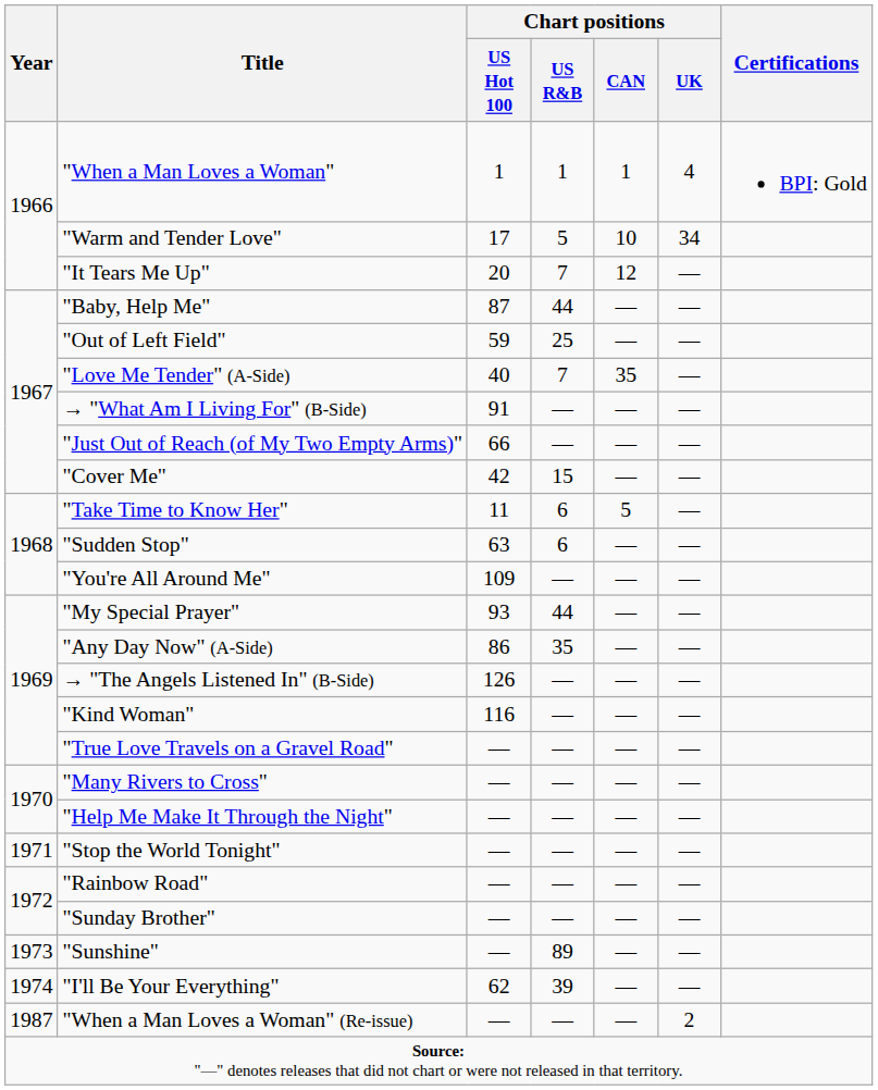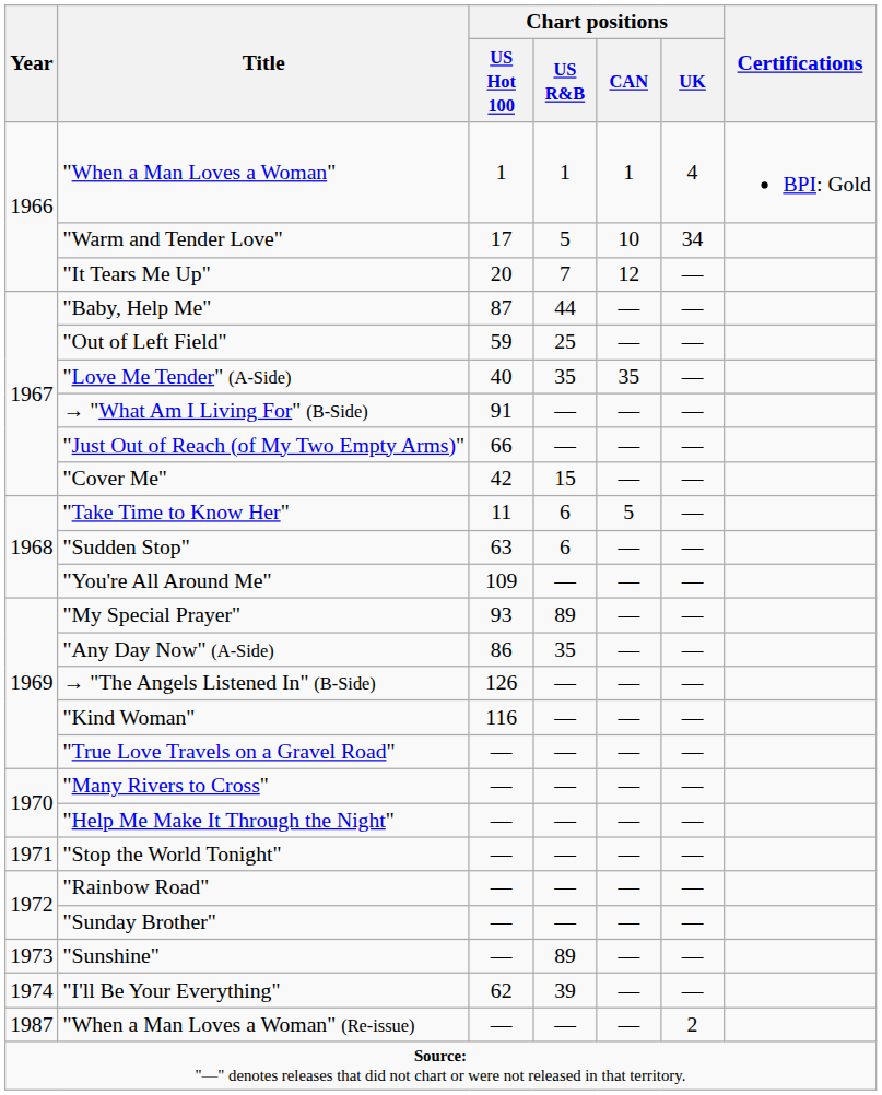 <table class="wikitable">
 <tr>
 <th rowspan="2">Year</th>
 <th rowspan="2">Title</th>
 <th colspan="4">Chart positions</th>
 <th rowspan="2"><a href='#'>Certifications</a></th>
 </tr>
 <tr>
 <th width="40"><small><a href='#'>US Hot 100</a></small><br></th>
 <th width="40"><small><a href='#'>US R&B</a></small><br></th>
 <th width="40"><small><a href='#'>CAN</a></small><br></th>
 <th width="40"><small><a href='#'>UK</a></small><br></th>
 </tr>
 <tr>
 <td rowspan="3">1966</td>
 <td>"<a href='#'>When a Man Loves a Woman</a>"</td>
 <td align="center">1</td>
 <td align="center">1</td>
 <td align="center">1</td>
 <td align="center">4</td>
 <td><br><ul><li><a href='#'>BPI</a>: Gold</li></ul></td>
 </tr>
 <tr>
 <td>"Warm and Tender Love"</td>
 <td align="center">17</td>
 <td align="center">5</td>
 <td align="center">10</td>
 <td align="center">34</td>
 <td></td>
 </tr>
 <tr>
 <td>"It Tears Me Up"</td>
 <td align="center">20</td>
 <td align="center">7</td>
 <td align="center">12</td>
 <td align="center">—</td>
 <td></td>
 </tr>
 <tr>
 <td rowspan="6">1967</td>
 <td>"Baby, Help Me"</td>
 <td align="center">87</td>
 <td align="center">44</td>
 <td align="center">—</td>
 <td align="center">—</td>
 <td></td>
 </tr>
 <tr>
 <td>"Out of Left Field"</td>
 <td align="center">59</td>
 <td align="center">25</td>
 <td align="center">—</td>
 <td align="center">—</td>
 <td></td>
 </tr>
 <tr>
 <td>"<a href='#'>Love Me Tender</a>" <small>(A-Side)</small></td>
 <td align="center">40</td>
-<td align="center">7</td>
+<td align="center">35</td>
 <td align="center">35</td>
 <td align="center">—</td>
 <td></td>
 </tr>
 <tr>
 <td>→ "<a href='#'>What Am I Living For</a>" <small>(B-Side)</small></td>
 <td align="center">91</td>
 <td align="center">—</td>
 <td align="center">—</td>
 <td align="center">—</td>
 <td></td>
 </tr>
 <tr>
 <td>"<a href='#'>Just Out of Reach (of My Two Empty Arms)</a>"</td>
 <td align="center">66</td>
 <td align="center">—</td>
 <td align="center">—</td>
 <td align="center">—</td>
 <td></td>
 </tr>
 <tr>
 <td>"Cover Me"</td>
 <td align="center">42</td>
 <td align="center">15</td>
 <td align="center">—</td>
 <td align="center">—</td>
 <td></td>
 </tr>
 <tr>
 <td rowspan="3">1968</td>
 <td>"<a href='#'>Take Time to Know Her</a>"</td>
 <td align="center">11</td>
 <td align="center">6</td>
 <td align="center">5</td>
 <td align="center">—</td>
 <td></td>
 </tr>
 <tr>
 <td>"Sudden Stop"</td>
 <td align="center">63</td>
 <td align="center">6</td>
 <td align="center">—</td>
 <td align="center">—</td>
 <td></td>
 </tr>
 <tr>
 <td>"You're All Around Me"</td>
 <td align="center">109</td>
 <td align="center">—</td>
 <td align="center">—</td>
 <td align="center">—</td>
 <td></td>
 </tr>
 <tr>
 <td rowspan="5">1969</td>
 <td>"My Special Prayer"</td>
 <td align="center">93</td>
-<td align="center">44</td>
+<td align="center">89</td>
 <td align="center">—</td>
 <td align="center">—</td>
 <td></td>
 </tr>
 <tr>
 <td>"Any Day Now" <small>(A-Side)</small></td>
 <td align="center">86</td>
 <td align="center">35</td>
 <td align="center">—</td>
 <td align="center">—</td>
 <td></td>
 </tr>
 <tr>
 <td>→ "The Angels Listened In" <small>(B-Side)</small></td>
 <td align="center">126</td>
 <td align="center">—</td>
 <td align="center">—</td>
 <td align="center">—</td>
 <td></td>
 </tr>
 <tr>
 <td>"Kind Woman"</td>
 <td align="center">116</td>
 <td align="center">—</td>
 <td align="center">—</td>
 <td align="center">—</td>
 <td></td>
 </tr>
 <tr>
 <td>"<a href='#'>True Love Travels on a Gravel Road</a>"</td>
 <td align="center">—</td>
 <td align="center">—</td>
 <td align="center">—</td>
 <td align="center">—</td>
 <td></td>
 </tr>
 <tr>
 <td rowspan="2">1970</td>
 <td>"<a href='#'>Many Rivers to Cross</a>"</td>
 <td align="center">—</td>
 <td align="center">—</td>
 <td align="center">—</td>
 <td align="center">—</td>
 <td></td>
 </tr>
 <tr>
 <td>"<a href='#'>Help Me Make It Through the Night</a>"</td>
 <td align="center">—</td>
 <td align="center">—</td>
 <td align="center">—</td>
 <td align="center">—</td>
 <td></td>
 </tr>
 <tr>
 <td>1971</td>
 <td>"Stop the World Tonight"</td>
 <td align="center">—</td>
 <td align="center">—</td>
 <td align="center">—</td>
 <td align="center">—</td>
 <td></td>
 </tr>
 <tr>
 <td rowspan="2">1972</td>
 <td>"Rainbow Road"</td>
 <td align="center">—</td>
 <td align="center">—</td>
 <td align="center">—</td>
 <td align="center">—</td>
 <td></td>
 </tr>
 <tr>
 <td>"Sunday Brother"</td>
 <td align="center">—</td>
 <td align="center">—</td>
 <td align="center">—</td>
 <td align="center">—</td>
 <td></td>
 </tr>
 <tr>
 <td>1973</td>
 <td>"Sunshine"</td>
 <td align="center">—</td>
 <td align="center">89</td>
 <td align="center">—</td>
 <td align="center">—</td>
 <td></td>
 </tr>
 <tr>
 <td>1974</td>
 <td>"I'll Be Your Everything"</td>
 <td align="center">62</td>
 <td align="center">39</td>
 <td align="center">—</td>
 <td align="center">—</td>
 <td></td>
 </tr>
 <tr>
 <td>1987</td>
 <td>"When a Man Loves a Woman" <small>(Re-issue)</small></td>
 <td align="center">—</td>
 <td align="center">—</td>
 <td align="center">—</td>
 <td align="center">2</td>
 <td></td>
 </tr>
 <tr>
 <td colspan="7" style="text-align:center; font-size:9pt;"><strong>Source:</strong><br> "—" denotes releases that did not chart or were not released in that territory.</td>
 </tr>
 </table>
